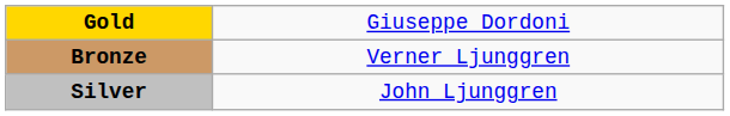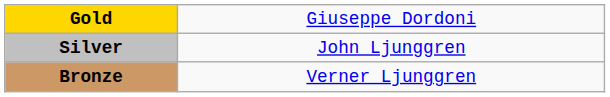 <table class="wikitable" style="text-align:center; " width="35%">
 <tr>
 <td bgcolor="gold"><strong>Gold</strong></td>
 <td><a href='#'>Giuseppe Dordoni</a><br>  <small><em></em></small></td>
 </tr>
 <tr>
+<td bgcolor="silver"><strong>Silver</strong></td>
+<td><a href='#'>John Ljunggren</a><br>  <small><em></em></small></td>
+</tr>
+<tr>
 <td bgcolor="CC9966"><strong>Bronze</strong></td>
 <td><a href='#'>Verner Ljunggren</a><br>  <small><em></em></small></td>
 </tr>
-<tr>
-<td bgcolor="silver"><strong>Silver</strong></td>
-<td><a href='#'>John Ljunggren</a><br>  <small><em></em></small></td>
-</tr>
 </table>
